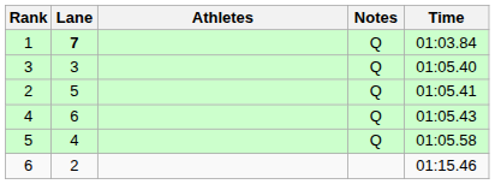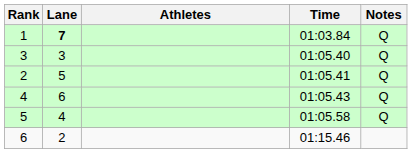 <table class="wikitable sortable" style="text-align:center;">
 <tr>
 <th width=40>Rank</th>
 <th width=40>Lane</th>
 <th width=250>Athletes</th>
+<th width=80>Time</th>
 <th width=50>Notes</th>
-<th width=80>Time</th>
 </tr>
 <tr bgcolor=ccffcc>
 <td>1</td>
 <td><strong>7</strong></td>
 <td align=left></td>
+<td>01:03.84</td>
 <td>Q</td>
-<td>01:03.84</td>
 </tr>
 <tr bgcolor=ccffcc>
 <td>3</td>
 <td>3</td>
 <td align=left></td>
+<td>01:05.40</td>
 <td>Q</td>
-<td>01:05.40</td>
 </tr>
 <tr bgcolor=ccffcc>
 <td>2</td>
 <td>5</td>
 <td align=left></td>
+<td>01:05.41</td>
 <td>Q</td>
-<td>01:05.41</td>
 </tr>
 <tr bgcolor=ccffcc>
 <td>4</td>
 <td>6</td>
 <td align=left></td>
+<td>01:05.43</td>
 <td>Q</td>
-<td>01:05.43</td>
 </tr>
 <tr bgcolor=ccffcc>
 <td>5</td>
 <td>4</td>
 <td align=left></td>
+<td>01:05.58</td>
 <td>Q</td>
-<td>01:05.58</td>
 </tr>
 <tr>
 <td>6</td>
 <td>2</td>
 <td align=left></td>
+<td>01:15.46</td>
 <td></td>
-<td>01:15.46</td>
 </tr>
 </table>
